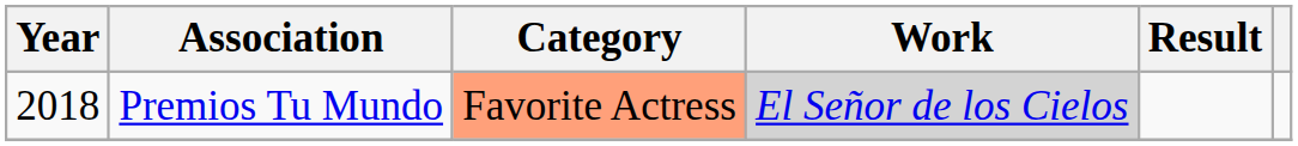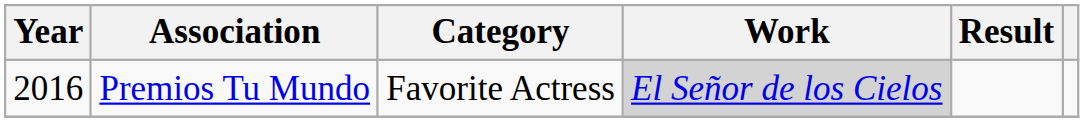 <table class="wikitable">
 <tr>
 <th scope="col">Year</th>
 <th scope="col">Association</th>
 <th scope="col">Category</th>
 <th scope="col">Work</th>
 <th scope="col">Result</th>
 <th scope="col"></th>
 </tr>
 <tr>
-<td rowspan="1">2018</td>
+<td rowspan="1">2016</td>
 <td rowspan="1"><a href='#'>Premios Tu Mundo</a></td>
-<td rowspan="1" style="background: lightsalmon;">Favorite Actress</td>
+<td rowspan="1">Favorite Actress</td>
 <td style="background: lightgrey;"><em><a href='#'>El Señor de los Cielos</a></em></td>
 <td></td>
 <td style="text-align:center;"></td>
 </tr>
 <tr>
 </tr>
 </table>
